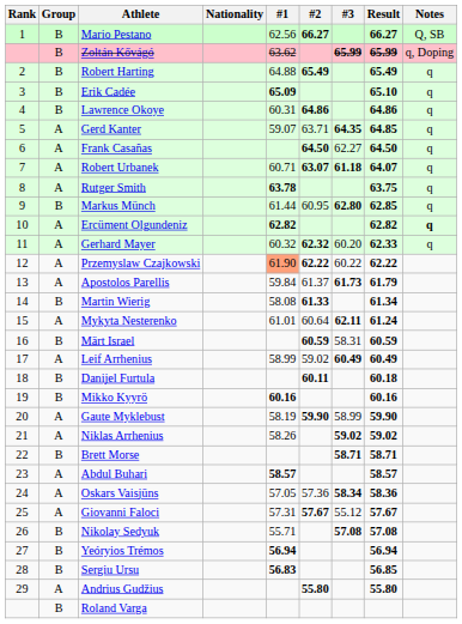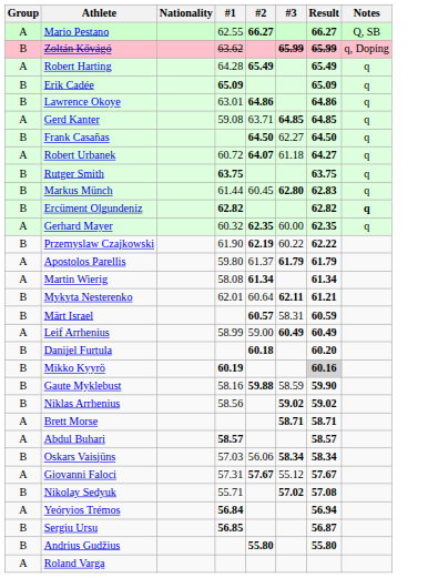 <table class="wikitable sortable" style="text-align:center">
 <tr>
-<th>Rank</th>
 <th>Group</th>
 <th>Athlete</th>
 <th>Nationality</th>
 <th>#1</th>
 <th>#2</th>
 <th>#3</th>
 <th>Result</th>
 <th>Notes</th>
 </tr>
 <tr bgcolor=ccffcc>
-<td>1</td>
-<td>B</td>
+<td>A</td>
 <td align="left"><a href='#'>Mario Pestano</a></td>
 <td align=left></td>
-<td>62.56</td>
+<td>62.55</td>
 <td><strong>66.27</strong></td>
 <td></td>
 <td><strong>66.27</strong></td>
 <td>Q, SB</td>
 </tr>
 <tr bgcolor=pink>
-<td></td>
 <td>B</td>
 <td align="left"><s><a href='#'>Zoltán Kővágó</a></s></td>
 <td align=left><s></s></td>
 <td><s>63.62 </s></td>
 <td><s> </s></td>
 <td><s><strong>65.99</strong> </s></td>
 <td><s><strong>65.99</strong> </s></td>
 <td>q, Doping</td>
 </tr>
 <tr bgcolor=ddffdd>
-<td>2</td>
-<td>B</td>
+<td>A</td>
 <td align="left"><a href='#'>Robert Harting</a></td>
 <td align=left></td>
-<td>64.88</td>
+<td>64.28</td>
 <td><strong>65.49</strong></td>
 <td></td>
 <td><strong>65.49</strong></td>
 <td>q</td>
 </tr>
 <tr bgcolor=ddffdd>
-<td>3</td>
 <td>B</td>
 <td align="left"><a href='#'>Erik Cadée</a></td>
 <td align=left></td>
 <td><strong>65.09</strong></td>
 <td></td>
 <td></td>
-<td><strong>65.10</strong></td>
+<td><strong>65.09</strong></td>
 <td>q</td>
 </tr>
 <tr bgcolor=ddffdd>
-<td>4</td>
 <td>B</td>
 <td align="left"><a href='#'>Lawrence Okoye</a></td>
 <td align=left></td>
-<td>60.31</td>
+<td>63.01</td>
 <td><strong>64.86</strong></td>
 <td></td>
 <td><strong>64.86</strong></td>
 <td>q</td>
 </tr>
 <tr bgcolor=ddffdd>
-<td>5</td>
 <td>A</td>
 <td align="left"><a href='#'>Gerd Kanter</a></td>
 <td align=left></td>
-<td>59.07</td>
+<td>59.08</td>
 <td>63.71</td>
-<td><strong>64.35</strong></td>
+<td><strong>64.85</strong></td>
 <td><strong>64.85</strong></td>
 <td>q</td>
 </tr>
 <tr bgcolor=ddffdd>
-<td>6</td>
-<td>A</td>
+<td>B</td>
 <td align="left"><a href='#'>Frank Casañas</a></td>
 <td align=left></td>
 <td></td>
 <td><strong>64.50</strong></td>
 <td>62.27</td>
 <td><strong>64.50</strong></td>
 <td>q</td>
 </tr>
 <tr bgcolor=ddffdd>
-<td>7</td>
 <td>A</td>
 <td align="left"><a href='#'>Robert Urbanek</a></td>
 <td align=left></td>
-<td>60.71</td>
-<td><strong>63.07</strong></td>
-<td><strong>61.18</strong></td>
+<td>60.72</td>
 <td><strong>64.07</strong></td>
+<td>61.18</td>
+<td><strong>64.27</strong></td>
 <td>q</td>
 </tr>
 <tr bgcolor=ddffdd>
-<td>8</td>
-<td>A</td>
+<td>B</td>
 <td align="left"><a href='#'>Rutger Smith</a></td>
 <td align=left></td>
-<td><strong>63.78</strong></td>
+<td><strong>63.75</strong></td>
 <td></td>
 <td></td>
 <td><strong>63.75</strong></td>
 <td>q</td>
 </tr>
 <tr bgcolor=ddffdd>
-<td>9</td>
 <td>B</td>
 <td align="left"><a href='#'>Markus Münch</a></td>
 <td align=left></td>
 <td>61.44</td>
-<td>60.95</td>
+<td>60.45</td>
 <td><strong>62.80</strong></td>
-<td><strong>62.85</strong></td>
+<td><strong>62.83</strong></td>
 <td>q</td>
 </tr>
 <tr bgcolor=ddffdd>
-<td>10</td>
-<td>A</td>
+<td>B</td>
 <td align="left"><a href='#'>Ercüment Olgundeniz</a></td>
 <td align=left></td>
 <td><strong>62.82</strong></td>
 <td></td>
 <td></td>
 <td><strong>62.82</strong></td>
 <td><strong>q</strong></td>
 </tr>
 <tr bgcolor=ddffdd>
-<td>11</td>
 <td>A</td>
 <td align="left"><a href='#'>Gerhard Mayer</a></td>
 <td align=left></td>
 <td>60.32</td>
-<td><strong>62.32</strong></td>
-<td>60.20</td>
-<td><strong>62.33</strong></td>
+<td><strong>62.35</strong></td>
+<td>60.00</td>
+<td><strong>62.35</strong></td>
 <td>q</td>
 </tr>
 <tr>
-<td>12</td>
-<td>A</td>
+<td>B</td>
 <td align="left"><a href='#'>Przemyslaw Czajkowski</a></td>
 <td align=left></td>
-<td style="background: lightsalmon;">61.90</td>
-<td><strong>62.22</strong></td>
+<td>61.90</td>
+<td><strong>62.19</strong></td>
 <td>60.22</td>
 <td><strong>62.22</strong></td>
 <td></td>
 </tr>
 <tr>
-<td>13</td>
 <td>A</td>
 <td align="left"><a href='#'>Apostolos Parellis</a></td>
 <td align=left></td>
-<td>59.84</td>
+<td>59.80</td>
 <td>61.37</td>
-<td><strong>61.73</strong></td>
+<td><strong>61.79</strong></td>
 <td><strong>61.79</strong></td>
 <td></td>
 </tr>
 <tr>
-<td>14</td>
-<td>B</td>
+<td>A</td>
 <td align="left"><a href='#'>Martin Wierig</a></td>
 <td align=left></td>
 <td>58.08</td>
-<td><strong>61.33</strong></td>
+<td><strong>61.34</strong></td>
 <td></td>
 <td><strong>61.34</strong></td>
 <td></td>
 </tr>
 <tr>
-<td>15</td>
-<td>A</td>
+<td>B</td>
 <td align="left"><a href='#'>Mykyta Nesterenko</a></td>
 <td align=left></td>
-<td>61.01</td>
+<td>62.01</td>
 <td>60.64</td>
 <td><strong>62.11</strong></td>
-<td><strong>61.24</strong></td>
+<td><strong>61.21</strong></td>
 <td></td>
 </tr>
 <tr>
-<td>16</td>
 <td>B</td>
 <td align="left"><a href='#'>Märt Israel</a></td>
 <td align=left></td>
 <td></td>
-<td><strong>60.59</strong></td>
+<td><strong>60.57</strong></td>
 <td>58.31</td>
 <td><strong>60.59</strong></td>
 <td></td>
 </tr>
 <tr>
-<td>17</td>
 <td>A</td>
 <td align="left"><a href='#'>Leif Arrhenius</a></td>
 <td align=left></td>
 <td>58.99</td>
-<td>59.02</td>
+<td>59.00</td>
 <td><strong>60.49</strong></td>
 <td><strong>60.49</strong></td>
 <td></td>
 </tr>
 <tr>
-<td>18</td>
 <td>B</td>
 <td align="left"><a href='#'>Danijel Furtula</a></td>
 <td align=left></td>
 <td></td>
-<td><strong>60.11</strong></td>
+<td><strong>60.18</strong></td>
 <td></td>
-<td><strong>60.18</strong></td>
+<td><strong>60.20</strong></td>
 <td></td>
 </tr>
 <tr>
-<td>19</td>
 <td>B</td>
 <td align="left"><a href='#'>Mikko Kyyrö</a></td>
 <td align=left></td>
-<td><strong>60.16</strong></td>
+<td><strong>60.19</strong></td>
 <td></td>
 <td></td>
-<td><strong>60.16</strong></td>
+<td style="background: lightgrey;"><strong>60.16</strong></td>
 <td></td>
 </tr>
 <tr>
-<td>20</td>
-<td>A</td>
+<td>B</td>
 <td align="left"><a href='#'>Gaute Myklebust</a></td>
 <td align=left></td>
-<td>58.19</td>
-<td><strong>59.90</strong></td>
-<td>58.99</td>
+<td>58.16</td>
+<td><strong>59.88</strong></td>
+<td>58.59</td>
 <td><strong>59.90</strong></td>
 <td></td>
 </tr>
 <tr>
-<td>21</td>
-<td>A</td>
+<td>B</td>
 <td align="left"><a href='#'>Niklas Arrhenius</a></td>
 <td align=left></td>
-<td>58.26</td>
+<td>58.56</td>
 <td></td>
 <td><strong>59.02</strong></td>
 <td><strong>59.02</strong></td>
 <td></td>
 </tr>
 <tr>
-<td>22</td>
-<td>B</td>
+<td>A</td>
 <td align="left"><a href='#'>Brett Morse</a></td>
 <td align=left></td>
 <td></td>
 <td></td>
 <td><strong>58.71</strong></td>
 <td><strong>58.71</strong></td>
 <td></td>
 </tr>
 <tr>
-<td>23</td>
 <td>A</td>
 <td align="left"><a href='#'>Abdul Buhari</a></td>
 <td align=left></td>
 <td><strong>58.57</strong></td>
 <td></td>
 <td></td>
 <td><strong>58.57</strong></td>
 <td></td>
 </tr>
 <tr>
-<td>24</td>
-<td>A</td>
+<td>B</td>
 <td align="left"><a href='#'>Oskars Vaisjūns</a></td>
 <td align=left></td>
-<td>57.05</td>
-<td>57.36</td>
+<td>57.03</td>
+<td>56.06</td>
 <td><strong>58.34</strong></td>
-<td><strong>58.36</strong></td>
+<td><strong>58.34</strong></td>
 <td></td>
 </tr>
 <tr>
-<td>25</td>
 <td>A</td>
 <td align="left"><a href='#'>Giovanni Faloci</a></td>
 <td align=left></td>
 <td>57.31</td>
 <td><strong>57.67</strong></td>
 <td>55.12</td>
 <td><strong>57.67</strong></td>
 <td></td>
 </tr>
 <tr>
-<td>26</td>
 <td>B</td>
 <td align="left"><a href='#'>Nikolay Sedyuk</a></td>
 <td align=left></td>
 <td>55.71</td>
 <td></td>
-<td><strong>57.08</strong></td>
+<td><strong>57.02</strong></td>
 <td><strong>57.08</strong></td>
 <td></td>
 </tr>
 <tr>
-<td>27</td>
-<td>B</td>
+<td>A</td>
 <td align="left"><a href='#'>Yeóryios Trémos</a></td>
 <td align=left></td>
-<td><strong>56.94</strong></td>
+<td><strong>56.84</strong></td>
 <td></td>
 <td></td>
 <td><strong>56.94</strong></td>
 <td></td>
 </tr>
 <tr>
-<td>28</td>
 <td>B</td>
 <td align="left"><a href='#'>Sergiu Ursu</a></td>
 <td align=left></td>
-<td><strong>56.83</strong></td>
+<td><strong>56.85</strong></td>
 <td></td>
 <td></td>
-<td><strong>56.85</strong></td>
+<td><strong>56.87</strong></td>
 <td></td>
 </tr>
 <tr>
-<td>29</td>
-<td>A</td>
+<td>B</td>
 <td align="left"><a href='#'>Andrius Gudžius</a></td>
 <td align=left></td>
 <td></td>
 <td><strong>55.80</strong></td>
 <td></td>
 <td><strong>55.80</strong></td>
 <td></td>
 </tr>
 <tr>
-<td></td>
-<td>B</td>
+<td>A</td>
 <td align="left"><a href='#'>Roland Varga</a></td>
 <td align=left></td>
 <td></td>
 <td></td>
 <td></td>
 <td><strong></strong></td>
 <td></td>
 </tr>
 </table>
